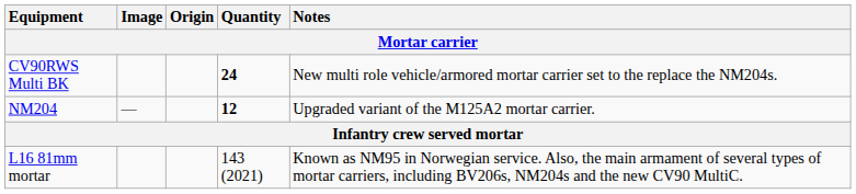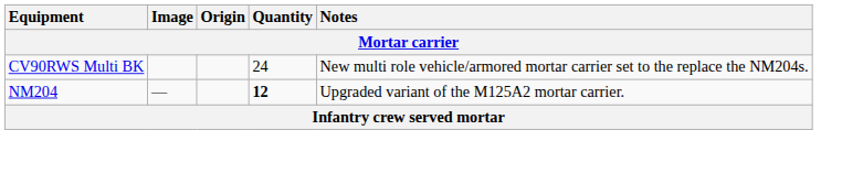 <table class="wikitable">
 <tr>
 <th style="text-align:left;">Equipment</th>
 <th style="text-align:left;">Image</th>
 <th style="text-align:left;">Origin</th>
 <th style="text-align:left;">Quantity</th>
 <th style="text-align:left;">Notes</th>
 </tr>
 <tr>
 <th colspan="5"><a href='#'>Mortar carrier</a></th>
 </tr>
 <tr>
 <td><a href='#'>CV90RWS Multi BK</a></td>
 <td></td>
 <td></td>
-<td><strong>24</strong></td>
+<td>24</td>
 <td>New multi role vehicle/armored mortar carrier set to the replace the NM204s.</td>
 </tr>
 <tr>
 <td><a href='#'>NM204</a></td>
 <td>—</td>
 <td></td>
 <td><strong>12</strong></td>
 <td>Upgraded variant of the M125A2 mortar carrier.</td>
 </tr>
 <tr>
 <th colspan="5">Infantry crew served mortar</th>
 </tr>
-<tr>
-<td><a href='#'>L16 81mm</a> mortar</td>
-<td></td>
-<td><br></td>
-<td>143 (2021)</td>
-<td>Known as NM95 in Norwegian service. Also, the main armament of several types of mortar carriers, including BV206s, NM204s and the new CV90 MultiC.</td>
-</tr>
 </table>
